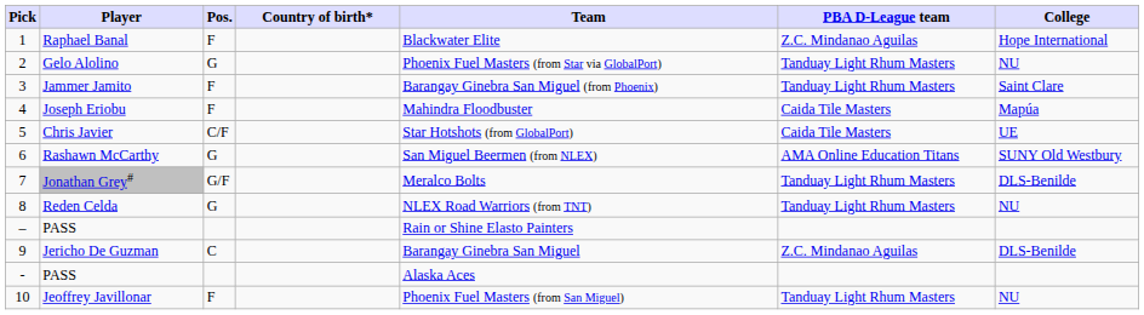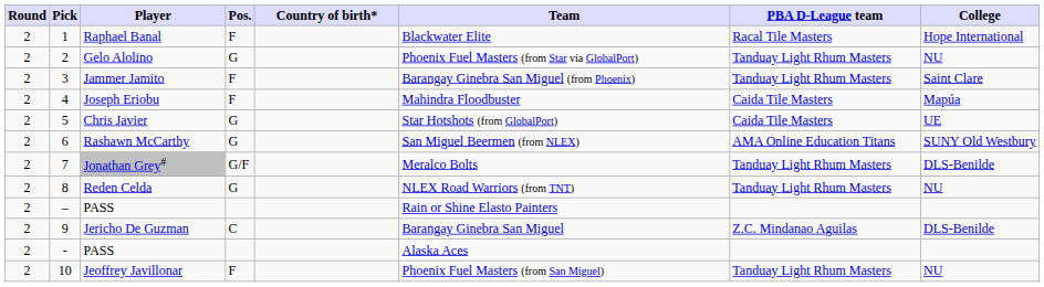 <table class="wikitable sortable sortable">
 <tr>
+<th style="background:#ddf; width:1%;">Round</th>
 <th style="background:#ddf; width:1%;">Pick</th>
 <th style="background:#ddf; width:15%;">Player</th>
 <th style="background:#ddf; width:1%;">Pos.</th>
 <th style="background:#ddf; width:15%;">Country of birth*</th>
 <th style="background:#ddf; width:35%;">Team</th>
 <th style="background:#ddf; width:20%;"><a href='#'>PBA D-League</a> team</th>
 <th style="background:#ddf; width:20%;">College</th>
 </tr>
 <tr>
+<td align=center>2</td>
 <td align=center>1</td>
 <td><a href='#'>Raphael Banal</a></td>
 <td>F</td>
 <td></td>
 <td><a href='#'>Blackwater Elite</a></td>
-<td><a href='#'>Z.C. Mindanao Aguilas</a></td>
+<td><a href='#'>Racal Tile Masters</a></td>
 <td><a href='#'>Hope International</a></td>
 </tr>
 <tr>
+<td align=center>2</td>
 <td align=center>2</td>
 <td><a href='#'>Gelo Alolino</a></td>
 <td>G</td>
 <td></td>
 <td><a href='#'>Phoenix Fuel Masters</a> <small>(from <a href='#'>Star</a> via <a href='#'>GlobalPort</a>)</small></td>
 <td><a href='#'>Tanduay Light Rhum Masters</a></td>
 <td><a href='#'>NU</a></td>
 </tr>
 <tr>
+<td align=center>2</td>
 <td align=center>3</td>
 <td><a href='#'>Jammer Jamito</a></td>
 <td>F</td>
 <td></td>
 <td><a href='#'>Barangay Ginebra San Miguel</a> <small>(from <a href='#'>Phoenix</a>)</small></td>
 <td><a href='#'>Tanduay Light Rhum Masters</a></td>
 <td><a href='#'>Saint Clare</a></td>
 </tr>
 <tr>
+<td align=center>2</td>
 <td align=center>4</td>
 <td><a href='#'>Joseph Eriobu</a></td>
 <td>F</td>
 <td></td>
 <td><a href='#'>Mahindra Floodbuster</a></td>
 <td><a href='#'>Caida Tile Masters</a></td>
 <td><a href='#'>Mapúa</a></td>
 </tr>
 <tr>
+<td align=center>2</td>
 <td align=center>5</td>
 <td><a href='#'>Chris Javier</a></td>
-<td>C/F</td>
+<td>G</td>
 <td></td>
 <td><a href='#'>Star Hotshots</a> <small>(from <a href='#'>GlobalPort</a>)</small></td>
 <td><a href='#'>Caida Tile Masters</a></td>
 <td><a href='#'>UE</a></td>
 </tr>
 <tr>
+<td align=center>2</td>
 <td align=center>6</td>
 <td><a href='#'>Rashawn McCarthy</a></td>
 <td>G</td>
 <td></td>
 <td><a href='#'>San Miguel Beermen</a> <small>(from <a href='#'>NLEX</a>)</small></td>
 <td><a href='#'>AMA Online Education Titans</a></td>
 <td><a href='#'>SUNY Old Westbury</a></td>
 </tr>
 <tr>
+<td align=center>2</td>
 <td align=center>7</td>
 <td bgcolor=silver><a href='#'>Jonathan Grey</a><sup>#</sup></td>
 <td>G/F</td>
 <td></td>
 <td><a href='#'>Meralco Bolts</a></td>
 <td><a href='#'>Tanduay Light Rhum Masters</a></td>
 <td><a href='#'>DLS-Benilde</a></td>
 </tr>
 <tr>
+<td align=center>2</td>
 <td align=center>8</td>
 <td><a href='#'>Reden Celda</a></td>
 <td>G</td>
 <td></td>
 <td><a href='#'>NLEX Road Warriors</a> <small>(from <a href='#'>TNT</a>)</small></td>
 <td><a href='#'>Tanduay Light Rhum Masters</a></td>
 <td><a href='#'>NU</a></td>
 </tr>
 <tr>
+<td align=center>2</td>
 <td align=center>–</td>
 <td>PASS</td>
 <td></td>
 <td></td>
 <td><a href='#'>Rain or Shine Elasto Painters</a></td>
 <td></td>
 <td></td>
 </tr>
 <tr>
+<td align=center>2</td>
 <td align=center>9</td>
 <td><a href='#'>Jericho De Guzman</a></td>
 <td>C</td>
 <td></td>
 <td><a href='#'>Barangay Ginebra San Miguel</a></td>
 <td><a href='#'>Z.C. Mindanao Aguilas</a></td>
 <td><a href='#'>DLS-Benilde</a></td>
 </tr>
 <tr>
+<td align=center>2</td>
 <td align=center>-</td>
 <td>PASS</td>
 <td></td>
 <td></td>
 <td><a href='#'>Alaska Aces</a></td>
 <td></td>
 <td></td>
 </tr>
 <tr>
+<td align=center>2</td>
 <td align=center>10</td>
 <td><a href='#'>Jeoffrey Javillonar</a></td>
 <td>F</td>
 <td></td>
 <td><a href='#'>Phoenix Fuel Masters</a> <small>(from <a href='#'>San Miguel</a>)</small></td>
 <td><a href='#'>Tanduay Light Rhum Masters</a></td>
 <td><a href='#'>NU</a></td>
 </tr>
 </table>
